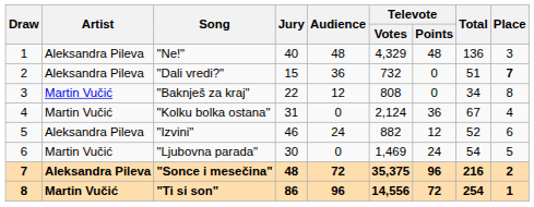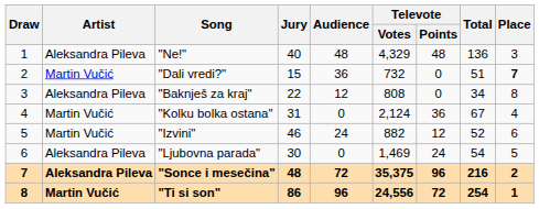 <table class="sortable wikitable" style="margin: 1em auto 1em auto; text-align:center">
 <tr>
 <th rowspan="2">Draw</th>
 <th rowspan="2">Artist</th>
 <th rowspan="2">Song</th>
 <th rowspan="2">Jury</th>
 <th rowspan="2">Audience</th>
 <th colspan="2">Televote</th>
 <th rowspan="2">Total</th>
 <th rowspan="2">Place</th>
 </tr>
 <tr>
 <th>Votes</th>
 <th>Points</th>
 </tr>
 <tr>
 <td>1</td>
 <td align="left">Aleksandra Pileva</td>
 <td align="left">"Ne!" </td>
 <td>40</td>
 <td>48</td>
 <td>4,329</td>
 <td>48</td>
 <td>136</td>
 <td>3</td>
 </tr>
 <tr>
 <td>2</td>
-<td align="left">Aleksandra Pileva</td>
+<td align="left"><a href='#'>Martin Vučić</a></td>
 <td align="left">"Dali vredi?" </td>
 <td>15</td>
 <td>36</td>
 <td>732</td>
 <td>0</td>
 <td>51</td>
 <td><strong>7</strong></td>
 </tr>
 <tr>
 <td>3</td>
-<td align="left"><a href='#'>Martin Vučić</a></td>
+<td align="left">Aleksandra Pileva</td>
 <td align="left">"Baknješ za kraj" </td>
 <td>22</td>
 <td>12</td>
 <td>808</td>
 <td>0</td>
 <td>34</td>
 <td>8</td>
 </tr>
 <tr>
 <td>4</td>
 <td align="left">Martin Vučić</td>
 <td align="left">"Kolku bolka ostana" </td>
 <td>31</td>
 <td>0</td>
 <td>2,124</td>
 <td>36</td>
 <td>67</td>
 <td>4</td>
 </tr>
 <tr>
 <td>5</td>
-<td align="left">Aleksandra Pileva</td>
+<td align="left">Martin Vučić</td>
 <td align="left">"Izvini" </td>
 <td>46</td>
 <td>24</td>
 <td>882</td>
 <td>12</td>
 <td>52</td>
 <td>6</td>
 </tr>
 <tr>
 <td>6</td>
-<td align="left">Martin Vučić</td>
+<td align="left">Aleksandra Pileva</td>
 <td align="left">"Ljubovna parada" </td>
 <td>30</td>
 <td>0</td>
 <td>1,469</td>
 <td>24</td>
 <td>54</td>
 <td>5</td>
 </tr>
 <tr style="font-weight:bold; background:navajowhite;">
 <td>7</td>
 <td align="left">Aleksandra Pileva</td>
 <td align="left">"Sonce i mesečina" </td>
 <td>48</td>
 <td>72</td>
 <td>35,375</td>
 <td>96</td>
 <td>216</td>
 <td>2</td>
 </tr>
 <tr style="font-weight:bold; background:navajowhite;">
 <td>8</td>
 <td align="left">Martin Vučić</td>
 <td align="left">"Ti si son" </td>
 <td>86</td>
 <td>96</td>
-<td>14,556</td>
+<td>24,556</td>
 <td>72</td>
 <td>254</td>
 <td>1</td>
 </tr>
 </table>
